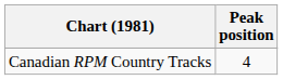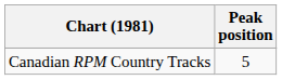 <table class="wikitable sortable">
 <tr>
 <th align="left">Chart (1981)</th>
 <th align="center">Peak<br>position</th>
 </tr>
 <tr>
 </tr>
 <tr>
 </tr>
 <tr>
 <td align="left">Canadian <em>RPM</em> Country Tracks</td>
-<td align="center">4</td>
+<td align="center">5</td>
 </tr>
 </table>
